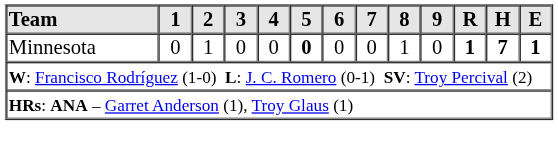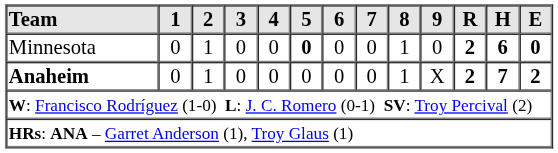 <table border=1 cellspacing=0 width=425 style="margin-left:3em;">
 <tr style="text-align:center; background-color:#e6e6e6;">
 <th align=left width=28%>Team</th>
 <th width=6%>1</th>
 <th width=6%>2</th>
 <th width=6%>3</th>
 <th width=6%>4</th>
 <th width=6%>5</th>
 <th width=6%>6</th>
 <th width=6%>7</th>
 <th width=6%>8</th>
 <th width=6%>9</th>
 <th width=6%>R</th>
 <th width=6%>H</th>
 <th width=6%>E</th>
 </tr>
 <tr style="text-align:center;">
 <td align=left>Minnesota</td>
 <td>0</td>
 <td>1</td>
 <td>0</td>
 <td>0</td>
 <td><strong>0</strong></td>
 <td>0</td>
 <td>0</td>
 <td>1</td>
 <td>0</td>
-<td><strong>1</strong></td>
+<td><strong>2</strong></td>
+<td><strong>6</strong></td>
+<td><strong>0</strong></td>
+</tr>
+<tr style="text-align:center;">
+<td align=left><strong>Anaheim</strong></td>
+<td>0</td>
+<td>1</td>
+<td>0</td>
+<td>0</td>
+<td>0</td>
+<td>0</td>
+<td>0</td>
+<td>1</td>
+<td>X</td>
+<td><strong>2</strong></td>
 <td><strong>7</strong></td>
-<td><strong>1</strong></td>
+<td><strong>2</strong></td>
 </tr>
 <tr style="text-align:left;">
 <td colspan=13><small><strong>W</strong>: <a href='#'>Francisco Rodríguez</a> (1-0)  <strong>L</strong>: <a href='#'>J. C. Romero</a> (0-1)  <strong>SV</strong>: <a href='#'>Troy Percival</a> (2)</small></td>
 </tr>
 <tr style="text-align:left;">
 <td colspan=13><small><strong>HRs</strong>: <strong>ANA</strong> – <a href='#'>Garret Anderson</a> (1), <a href='#'>Troy Glaus</a> (1)</small></td>
 </tr>
 </table>
